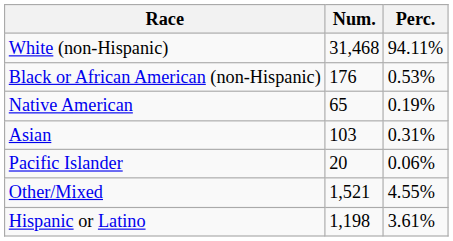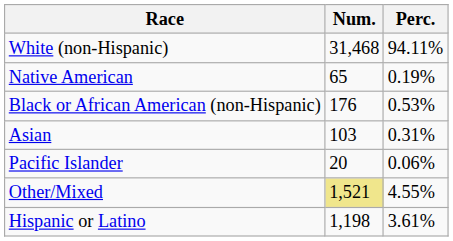 <table class="wikitable">
 <tr>
 <th>Race</th>
 <th>Num.</th>
 <th>Perc.</th>
 </tr>
 <tr>
 <td><a href='#'>White</a> (non-Hispanic)</td>
 <td>31,468</td>
 <td>94.11%</td>
 </tr>
 <tr>
+<td><a href='#'>Native American</a></td>
+<td>65</td>
+<td>0.19%</td>
+</tr>
+<tr>
 <td><a href='#'>Black or African American</a> (non-Hispanic)</td>
 <td>176</td>
 <td>0.53%</td>
-</tr>
-<tr>
-<td><a href='#'>Native American</a></td>
-<td>65</td>
-<td>0.19%</td>
 </tr>
 <tr>
 <td><a href='#'>Asian</a></td>
 <td>103</td>
 <td>0.31%</td>
 </tr>
 <tr>
 <td><a href='#'>Pacific Islander</a></td>
 <td>20</td>
 <td>0.06%</td>
 </tr>
 <tr>
 <td><a href='#'>Other/Mixed</a></td>
-<td>1,521</td>
+<td style="background: khaki;">1,521</td>
 <td>4.55%</td>
 </tr>
 <tr>
 <td><a href='#'>Hispanic</a> or <a href='#'>Latino</a></td>
 <td>1,198</td>
 <td>3.61%</td>
 </tr>
 </table>
